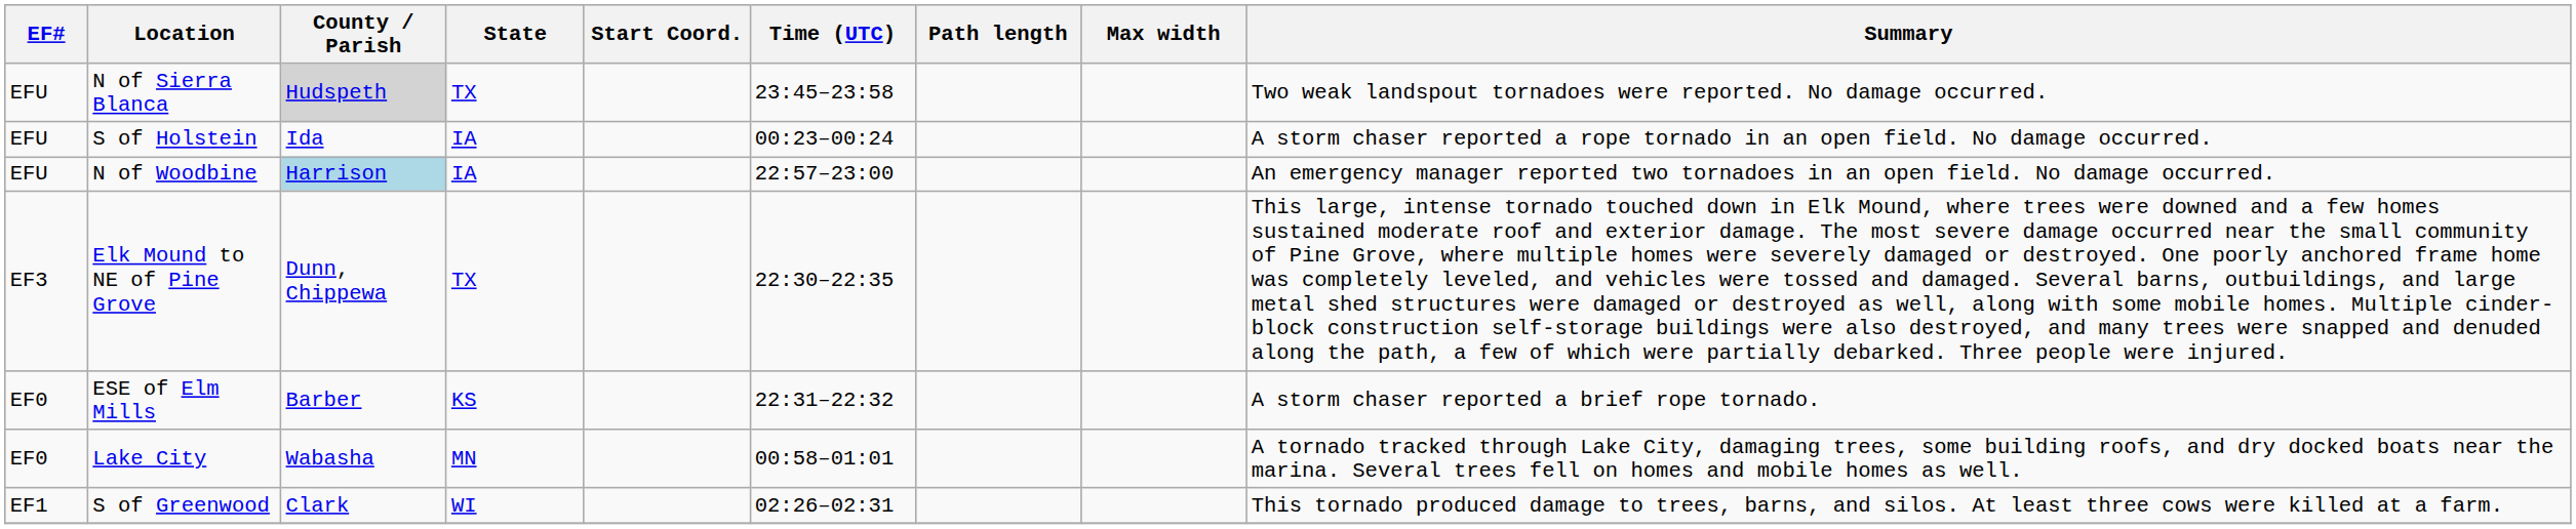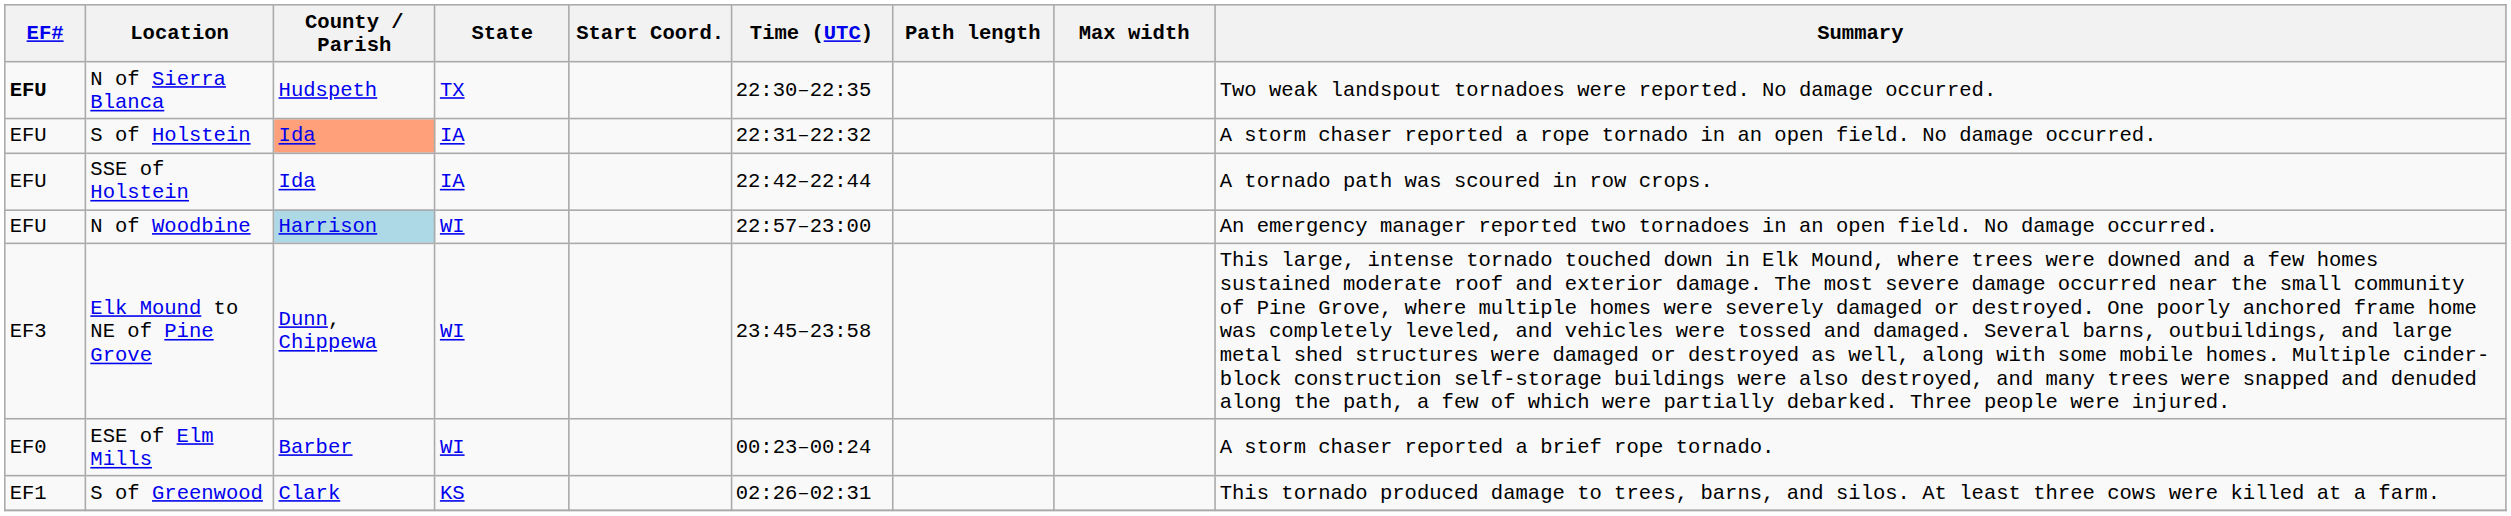 <table class="wikitable sortable" style="width:100%;">
 <tr>
 <th scope="col"  style="width:3%; text-align:center;"><a href='#'>EF#</a></th>
 <th scope="col"  style="width:7%; text-align:center;" class="unsortable">Location</th>
 <th scope="col"  style="width:6%; text-align:center;" class="unsortable">County / Parish</th>
 <th scope="col"  style="width:5%; text-align:center;">State</th>
 <th scope="col"  style="width:6%; text-align:center;">Start Coord.</th>
 <th scope="col"  style="width:6%; text-align:center;">Time (<a href='#'>UTC</a>)</th>
 <th scope="col"  style="width:6%; text-align:center;">Path length</th>
 <th scope="col"  style="width:6%; text-align:center;">Max width</th>
 <th scope="col" class="unsortable" style="width:48%; text-align:center;">Summary</th>
 </tr>
 <tr>
-<td bgcolor=>EFU</td>
+<td bgcolor=><strong>EFU</strong></td>
 <td>N of <a href='#'>Sierra Blanca</a></td>
-<td style="background: lightgrey;"><a href='#'>Hudspeth</a></td>
+<td><a href='#'>Hudspeth</a></td>
 <td><a href='#'>TX</a></td>
 <td></td>
-<td>23:45–23:58</td>
+<td>22:30–22:35</td>
 <td></td>
 <td></td>
 <td>Two weak landspout tornadoes were reported. No damage occurred.</td>
 </tr>
 <tr>
 <td bgcolor=>EFU</td>
 <td>S of <a href='#'>Holstein</a></td>
-<td><a href='#'>Ida</a></td>
+<td style="background: lightsalmon;"><a href='#'>Ida</a></td>
 <td><a href='#'>IA</a></td>
 <td></td>
-<td>00:23–00:24</td>
+<td>22:31–22:32</td>
 <td></td>
 <td></td>
 <td>A storm chaser reported a rope tornado in an open field. No damage occurred.</td>
 </tr>
 <tr>
 <td bgcolor=>EFU</td>
+<td>SSE of <a href='#'>Holstein</a></td>
+<td><a href='#'>Ida</a></td>
+<td><a href='#'>IA</a></td>
+<td></td>
+<td>22:42–22:44</td>
+<td></td>
+<td></td>
+<td>A tornado path was scoured in row crops.</td>
+</tr>
+<tr>
+<td bgcolor=>EFU</td>
 <td>N of <a href='#'>Woodbine</a></td>
 <td style="background: lightblue;"><a href='#'>Harrison</a></td>
-<td><a href='#'>IA</a></td>
+<td><a href='#'>WI</a></td>
 <td></td>
 <td>22:57–23:00</td>
 <td></td>
 <td></td>
 <td>An emergency manager reported two tornadoes in an open field. No damage occurred.</td>
 </tr>
 <tr>
 <td bgcolor=>EF3</td>
 <td><a href='#'>Elk Mound</a> to NE of <a href='#'>Pine Grove</a></td>
 <td><a href='#'>Dunn</a>, <a href='#'>Chippewa</a></td>
-<td><a href='#'>TX</a></td>
+<td><a href='#'>WI</a></td>
 <td></td>
-<td>22:30–22:35</td>
+<td>23:45–23:58</td>
 <td></td>
 <td></td>
 <td>This large, intense tornado touched down in Elk Mound, where trees were downed and a few homes sustained moderate roof and exterior damage. The most severe damage occurred near the small community of Pine Grove, where multiple homes were severely damaged or destroyed. One poorly anchored frame home was completely leveled, and vehicles were tossed and damaged. Several barns, outbuildings, and large metal shed structures were damaged or destroyed as well, along with some mobile homes. Multiple cinder-block construction self-storage buildings were also destroyed, and many trees were snapped and denuded along the path, a few of which were partially debarked. Three people were injured.</td>
 </tr>
 <tr>
 <td bgcolor=>EF0</td>
 <td>ESE of <a href='#'>Elm Mills</a></td>
 <td><a href='#'>Barber</a></td>
-<td><a href='#'>KS</a></td>
+<td><a href='#'>WI</a></td>
 <td></td>
-<td>22:31–22:32</td>
+<td>00:23–00:24</td>
 <td></td>
 <td></td>
 <td>A storm chaser reported a brief rope tornado.</td>
 </tr>
 <tr>
-<td bgcolor=>EF0</td>
-<td><a href='#'>Lake City</a></td>
-<td><a href='#'>Wabasha</a></td>
-<td><a href='#'>MN</a></td>
-<td></td>
-<td>00:58–01:01</td>
-<td></td>
-<td></td>
-<td>A tornado tracked through Lake City, damaging trees, some building roofs, and dry docked boats near the marina.  Several trees fell on homes and mobile homes as well.</td>
-</tr>
-<tr>
 <td bgcolor=>EF1</td>
 <td>S of <a href='#'>Greenwood</a></td>
 <td><a href='#'>Clark</a></td>
-<td><a href='#'>WI</a></td>
+<td><a href='#'>KS</a></td>
 <td></td>
 <td>02:26–02:31</td>
 <td></td>
 <td></td>
 <td>This tornado produced damage to trees, barns, and silos. At least three cows were killed at a farm.</td>
 </tr>
 <tr>
 </tr>
 </table>
